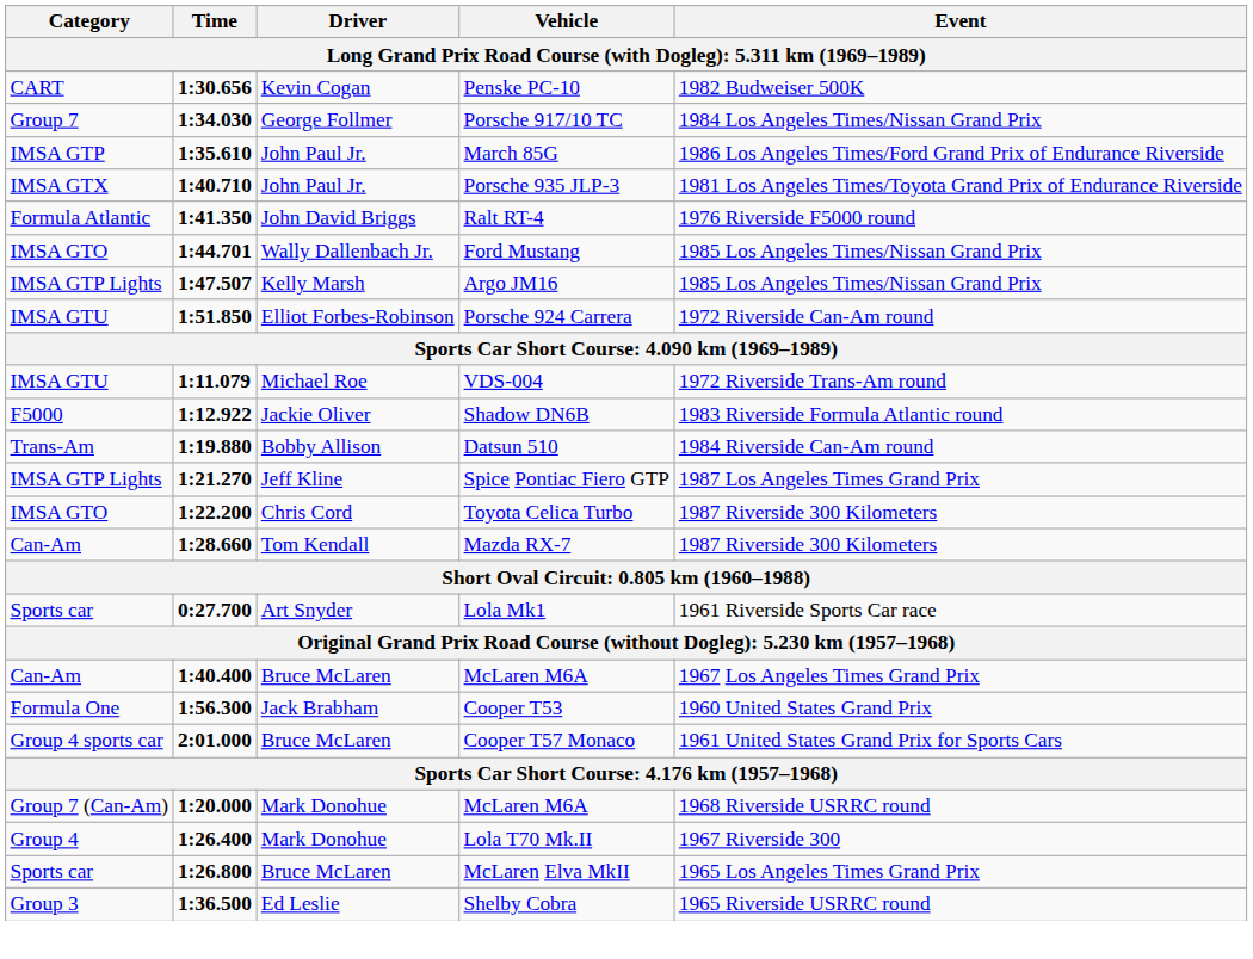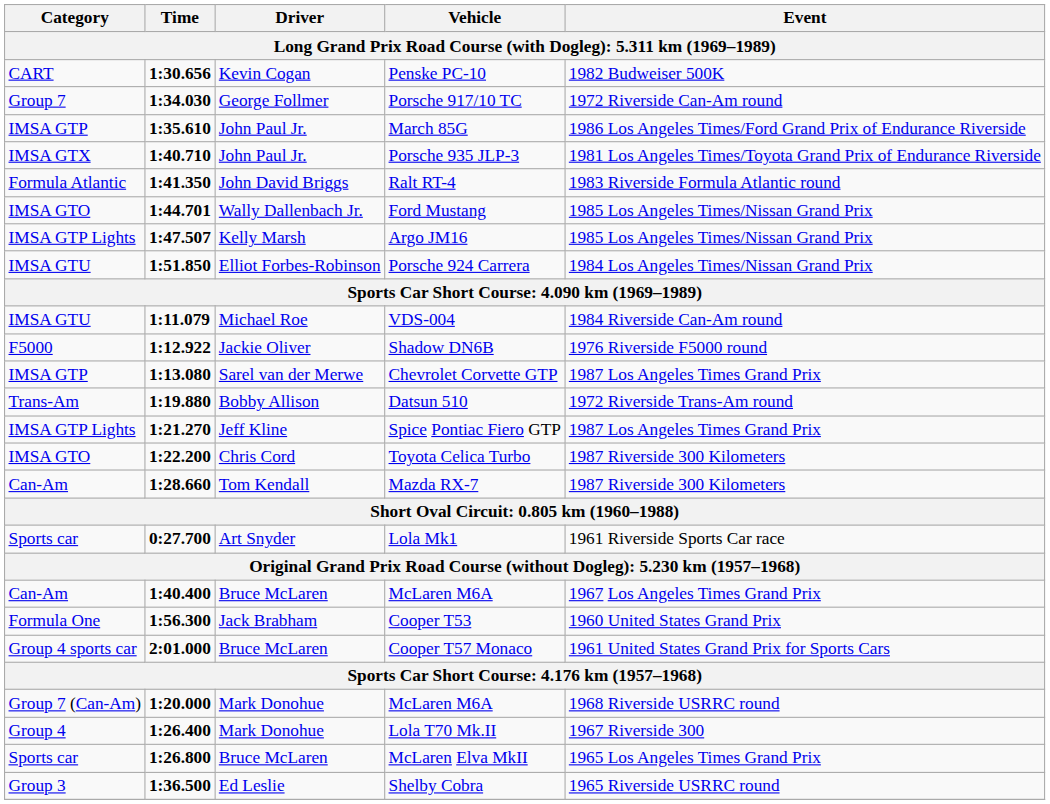 <table class="wikitable">
 <tr>
 <th>Category</th>
 <th>Time</th>
 <th>Driver</th>
 <th>Vehicle</th>
 <th>Event</th>
 </tr>
 <tr>
 <th colspan=5>Long Grand Prix Road Course (with Dogleg): 5.311 km (1969–1989)</th>
 </tr>
 <tr>
 <td><a href='#'>CART</a></td>
 <td><strong>1:30.656</strong></td>
 <td><a href='#'>Kevin Cogan</a></td>
 <td><a href='#'>Penske PC-10</a></td>
 <td><a href='#'>1982 Budweiser 500K</a></td>
 </tr>
 <tr>
 <td><a href='#'>Group 7</a></td>
 <td><strong>1:34.030</strong></td>
 <td><a href='#'>George Follmer</a></td>
 <td><a href='#'>Porsche 917/10 TC</a></td>
-<td><a href='#'>1984 Los Angeles Times/Nissan Grand Prix</a></td>
+<td><a href='#'>1972 Riverside Can-Am round</a></td>
 </tr>
 <tr>
 <td><a href='#'>IMSA GTP</a></td>
 <td><strong>1:35.610</strong></td>
 <td><a href='#'>John Paul Jr.</a></td>
 <td><a href='#'>March 85G</a></td>
 <td><a href='#'>1986 Los Angeles Times/Ford Grand Prix of Endurance Riverside</a></td>
 </tr>
 <tr>
 <td><a href='#'>IMSA GTX</a></td>
 <td><strong>1:40.710</strong></td>
 <td><a href='#'>John Paul Jr.</a></td>
 <td><a href='#'>Porsche 935 JLP-3</a></td>
 <td><a href='#'>1981 Los Angeles Times/Toyota Grand Prix of Endurance Riverside</a></td>
 </tr>
 <tr>
 <td><a href='#'>Formula Atlantic</a></td>
 <td><strong>1:41.350</strong></td>
 <td><a href='#'>John David Briggs</a></td>
 <td><a href='#'>Ralt RT-4</a></td>
-<td><a href='#'>1976 Riverside F5000 round</a></td>
+<td><a href='#'>1983 Riverside Formula Atlantic round</a></td>
 </tr>
 <tr>
 <td><a href='#'>IMSA GTO</a></td>
 <td><strong>1:44.701</strong></td>
 <td><a href='#'>Wally Dallenbach Jr.</a></td>
 <td><a href='#'>Ford Mustang</a></td>
 <td><a href='#'>1985 Los Angeles Times/Nissan Grand Prix</a></td>
 </tr>
 <tr>
 <td><a href='#'>IMSA GTP Lights</a></td>
 <td><strong>1:47.507</strong></td>
 <td><a href='#'>Kelly Marsh</a></td>
 <td><a href='#'>Argo JM16</a></td>
 <td><a href='#'>1985 Los Angeles Times/Nissan Grand Prix</a></td>
 </tr>
 <tr>
 <td><a href='#'>IMSA GTU</a></td>
 <td><strong>1:51.850</strong></td>
 <td><a href='#'>Elliot Forbes-Robinson</a></td>
 <td><a href='#'>Porsche 924 Carrera</a></td>
-<td><a href='#'>1972 Riverside Can-Am round</a></td>
+<td><a href='#'>1984 Los Angeles Times/Nissan Grand Prix</a></td>
 </tr>
 <tr>
 <th colspan=5>Sports Car Short Course: 4.090 km (1969–1989)</th>
 </tr>
 <tr>
 <td><a href='#'>IMSA GTU</a></td>
 <td><strong>1:11.079</strong></td>
 <td><a href='#'>Michael Roe</a></td>
 <td><a href='#'>VDS-004</a></td>
-<td><a href='#'>1972 Riverside Trans-Am round</a></td>
+<td><a href='#'>1984 Riverside Can-Am round</a></td>
 </tr>
 <tr>
 <td><a href='#'>F5000</a></td>
 <td><strong>1:12.922</strong></td>
 <td><a href='#'>Jackie Oliver</a></td>
 <td><a href='#'>Shadow DN6B</a></td>
-<td><a href='#'>1983 Riverside Formula Atlantic round</a></td>
+<td><a href='#'>1976 Riverside F5000 round</a></td>
+</tr>
+<tr>
+<td><a href='#'>IMSA GTP</a></td>
+<td><strong>1:13.080</strong></td>
+<td><a href='#'>Sarel van der Merwe</a></td>
+<td><a href='#'>Chevrolet Corvette GTP</a></td>
+<td><a href='#'>1987 Los Angeles Times Grand Prix</a></td>
 </tr>
 <tr>
 <td><a href='#'>Trans-Am</a></td>
 <td><strong>1:19.880</strong></td>
 <td><a href='#'>Bobby Allison</a></td>
 <td><a href='#'>Datsun 510</a></td>
-<td><a href='#'>1984 Riverside Can-Am round</a></td>
+<td><a href='#'>1972 Riverside Trans-Am round</a></td>
 </tr>
 <tr>
 <td><a href='#'>IMSA GTP Lights</a></td>
 <td><strong>1:21.270</strong></td>
 <td><a href='#'>Jeff Kline</a></td>
 <td><a href='#'>Spice</a> <a href='#'>Pontiac Fiero</a> GTP</td>
 <td><a href='#'>1987 Los Angeles Times Grand Prix</a></td>
 </tr>
 <tr>
 <td><a href='#'>IMSA GTO</a></td>
 <td><strong>1:22.200</strong></td>
 <td><a href='#'>Chris Cord</a></td>
 <td><a href='#'>Toyota Celica Turbo</a></td>
 <td><a href='#'>1987 Riverside 300 Kilometers</a></td>
 </tr>
 <tr>
 <td><a href='#'>Can-Am</a></td>
 <td><strong>1:28.660</strong></td>
 <td><a href='#'>Tom Kendall</a></td>
 <td><a href='#'>Mazda RX-7</a></td>
 <td><a href='#'>1987 Riverside 300 Kilometers</a></td>
 </tr>
 <tr>
 <th colspan=5>Short Oval Circuit: 0.805 km (1960–1988)</th>
 </tr>
 <tr>
 <td><a href='#'>Sports car</a></td>
 <td><strong>0:27.700</strong></td>
 <td><a href='#'>Art Snyder</a></td>
 <td><a href='#'>Lola Mk1</a></td>
 <td>1961 Riverside Sports Car race</td>
 </tr>
 <tr>
 <th colspan=5>Original Grand Prix Road Course (without Dogleg): 5.230 km (1957–1968)</th>
 </tr>
 <tr>
 <td><a href='#'>Can-Am</a></td>
 <td><strong>1:40.400</strong></td>
 <td><a href='#'>Bruce McLaren</a></td>
 <td><a href='#'>McLaren M6A</a></td>
 <td><a href='#'>1967</a> <a href='#'>Los Angeles Times Grand Prix</a></td>
 </tr>
 <tr>
 <td><a href='#'>Formula One</a></td>
 <td><strong>1:56.300</strong></td>
 <td><a href='#'>Jack Brabham</a></td>
 <td><a href='#'>Cooper T53</a></td>
 <td><a href='#'>1960 United States Grand Prix</a></td>
 </tr>
 <tr>
 <td><a href='#'>Group 4 sports car</a></td>
 <td><strong>2:01.000</strong></td>
 <td><a href='#'>Bruce McLaren</a></td>
 <td><a href='#'>Cooper T57 Monaco</a></td>
 <td><a href='#'>1961 United States Grand Prix for Sports Cars</a></td>
 </tr>
 <tr>
 <th colspan=5>Sports Car Short Course: 4.176 km (1957–1968)</th>
 </tr>
 <tr>
 <td><a href='#'>Group 7</a> (<a href='#'>Can-Am</a>)</td>
 <td><strong>1:20.000</strong></td>
 <td><a href='#'>Mark Donohue</a></td>
 <td><a href='#'>McLaren M6A</a></td>
 <td><a href='#'>1968 Riverside USRRC round</a></td>
 </tr>
 <tr>
 <td><a href='#'>Group 4</a></td>
 <td><strong>1:26.400</strong></td>
 <td><a href='#'>Mark Donohue</a></td>
 <td><a href='#'>Lola T70 Mk.II</a></td>
 <td><a href='#'>1967 Riverside 300</a></td>
 </tr>
 <tr>
 <td><a href='#'>Sports car</a></td>
 <td><strong>1:26.800</strong></td>
 <td><a href='#'>Bruce McLaren</a></td>
 <td><a href='#'>McLaren</a> <a href='#'>Elva MkII</a></td>
 <td><a href='#'>1965 Los Angeles Times Grand Prix</a></td>
 </tr>
 <tr>
 <td><a href='#'>Group 3</a></td>
 <td><strong>1:36.500</strong></td>
 <td><a href='#'>Ed Leslie</a></td>
 <td><a href='#'>Shelby Cobra</a></td>
 <td><a href='#'>1965 Riverside USRRC round</a></td>
 </tr>
 <tr>
 </tr>
 </table>
